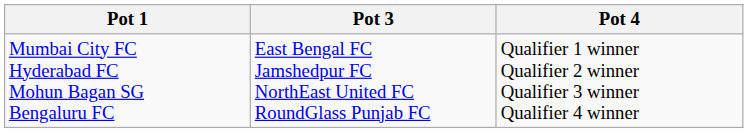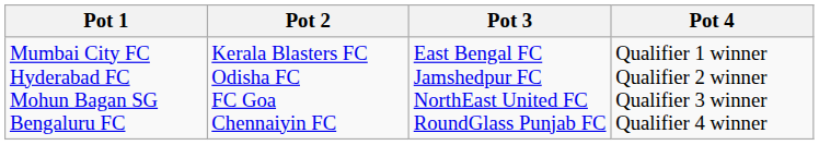 <table class="wikitable">
 <tr>
 <th width=25%>Pot 1</th>
+<th width=25%>Pot 2</th>
 <th width=25%>Pot 3</th>
 <th width=25%>Pot 4</th>
 </tr>
 <tr>
 <td><a href='#'>Mumbai City FC</a><br> <a href='#'>Hyderabad FC</a><br> <a href='#'>Mohun Bagan SG</a><br><a href='#'>Bengaluru FC</a></td>
+<td><a href='#'>Kerala Blasters FC</a><br> <a href='#'>Odisha FC</a><br> <a href='#'>FC Goa</a><br> <a href='#'>Chennaiyin FC</a></td>
 <td><a href='#'>East Bengal FC</a><br> <a href='#'>Jamshedpur FC</a><br> <a href='#'>NorthEast United FC</a><br> <a href='#'>RoundGlass Punjab FC</a></td>
 <td>Qualifier 1 winner<br> Qualifier 2 winner<br> Qualifier 3 winner<br> Qualifier 4 winner</td>
 </tr>
 </table>
